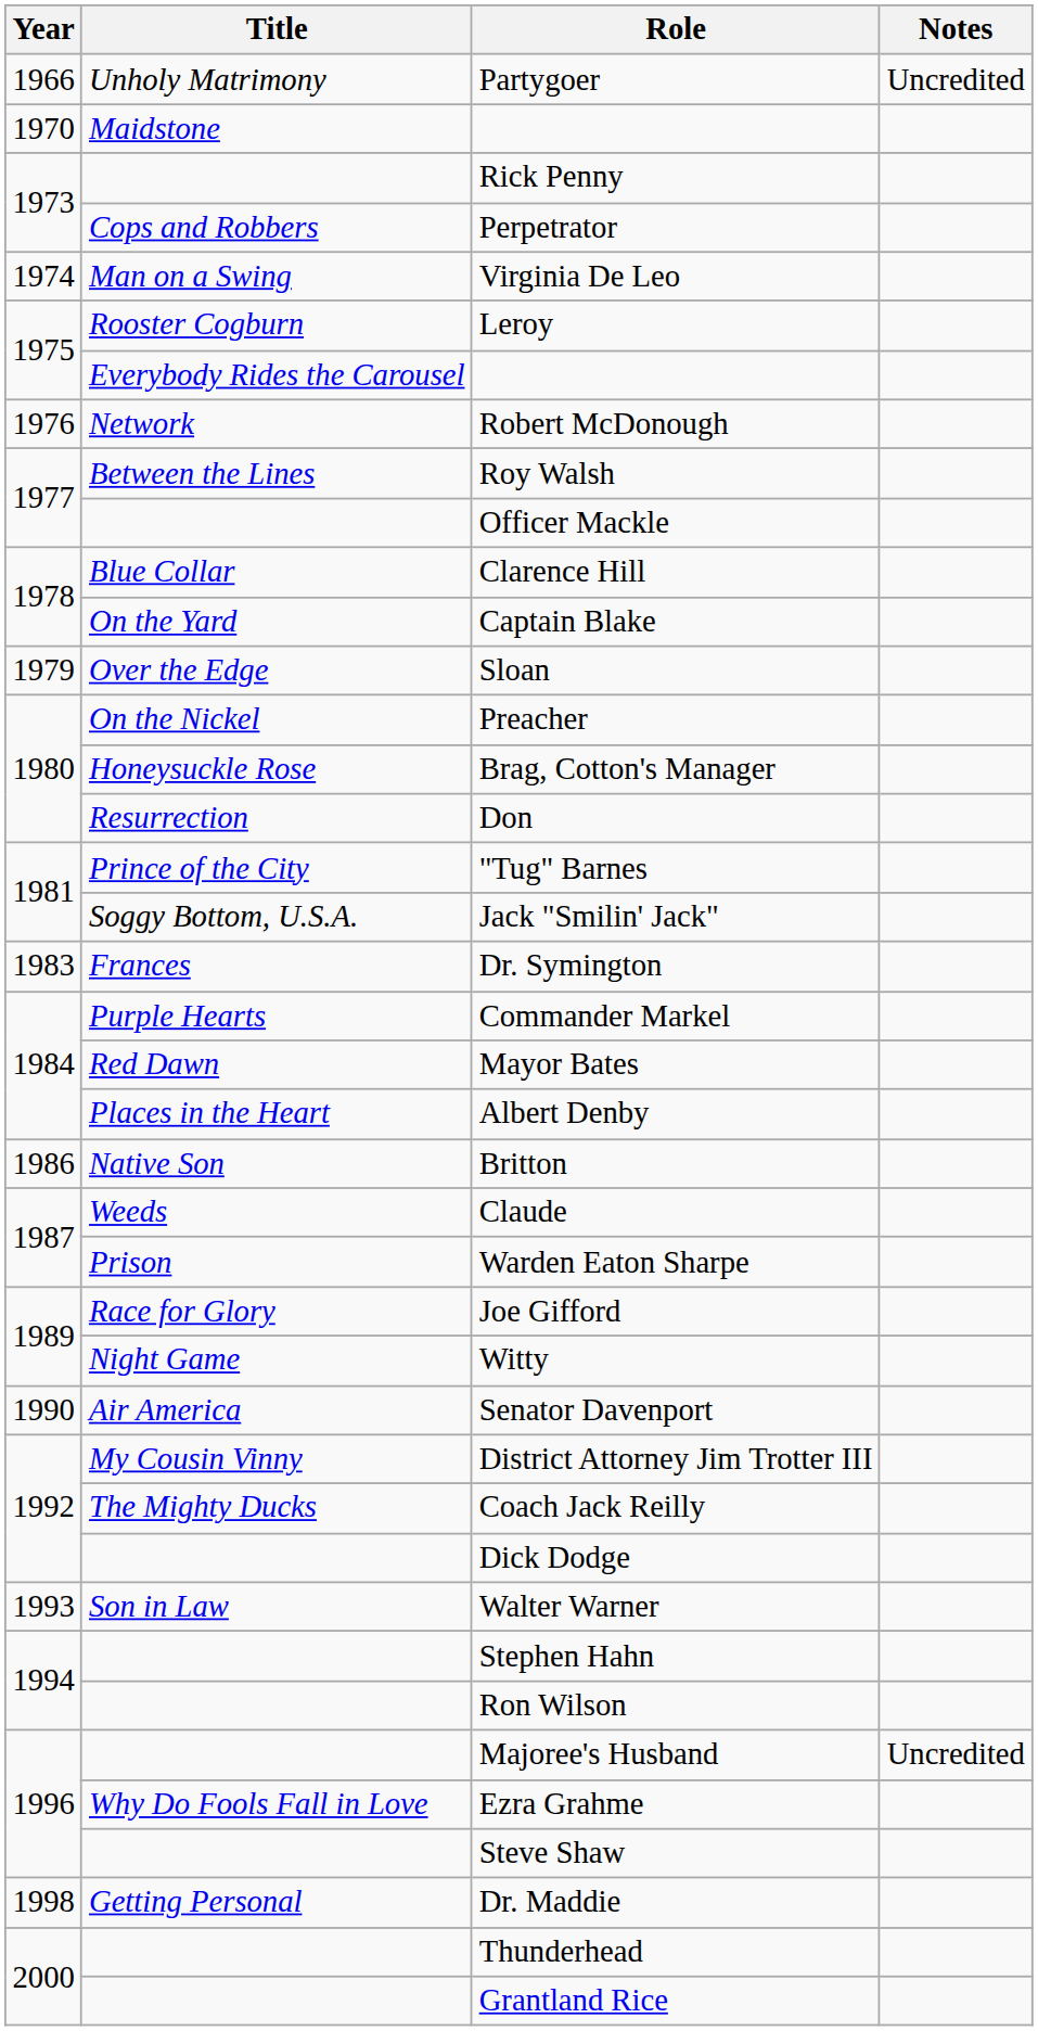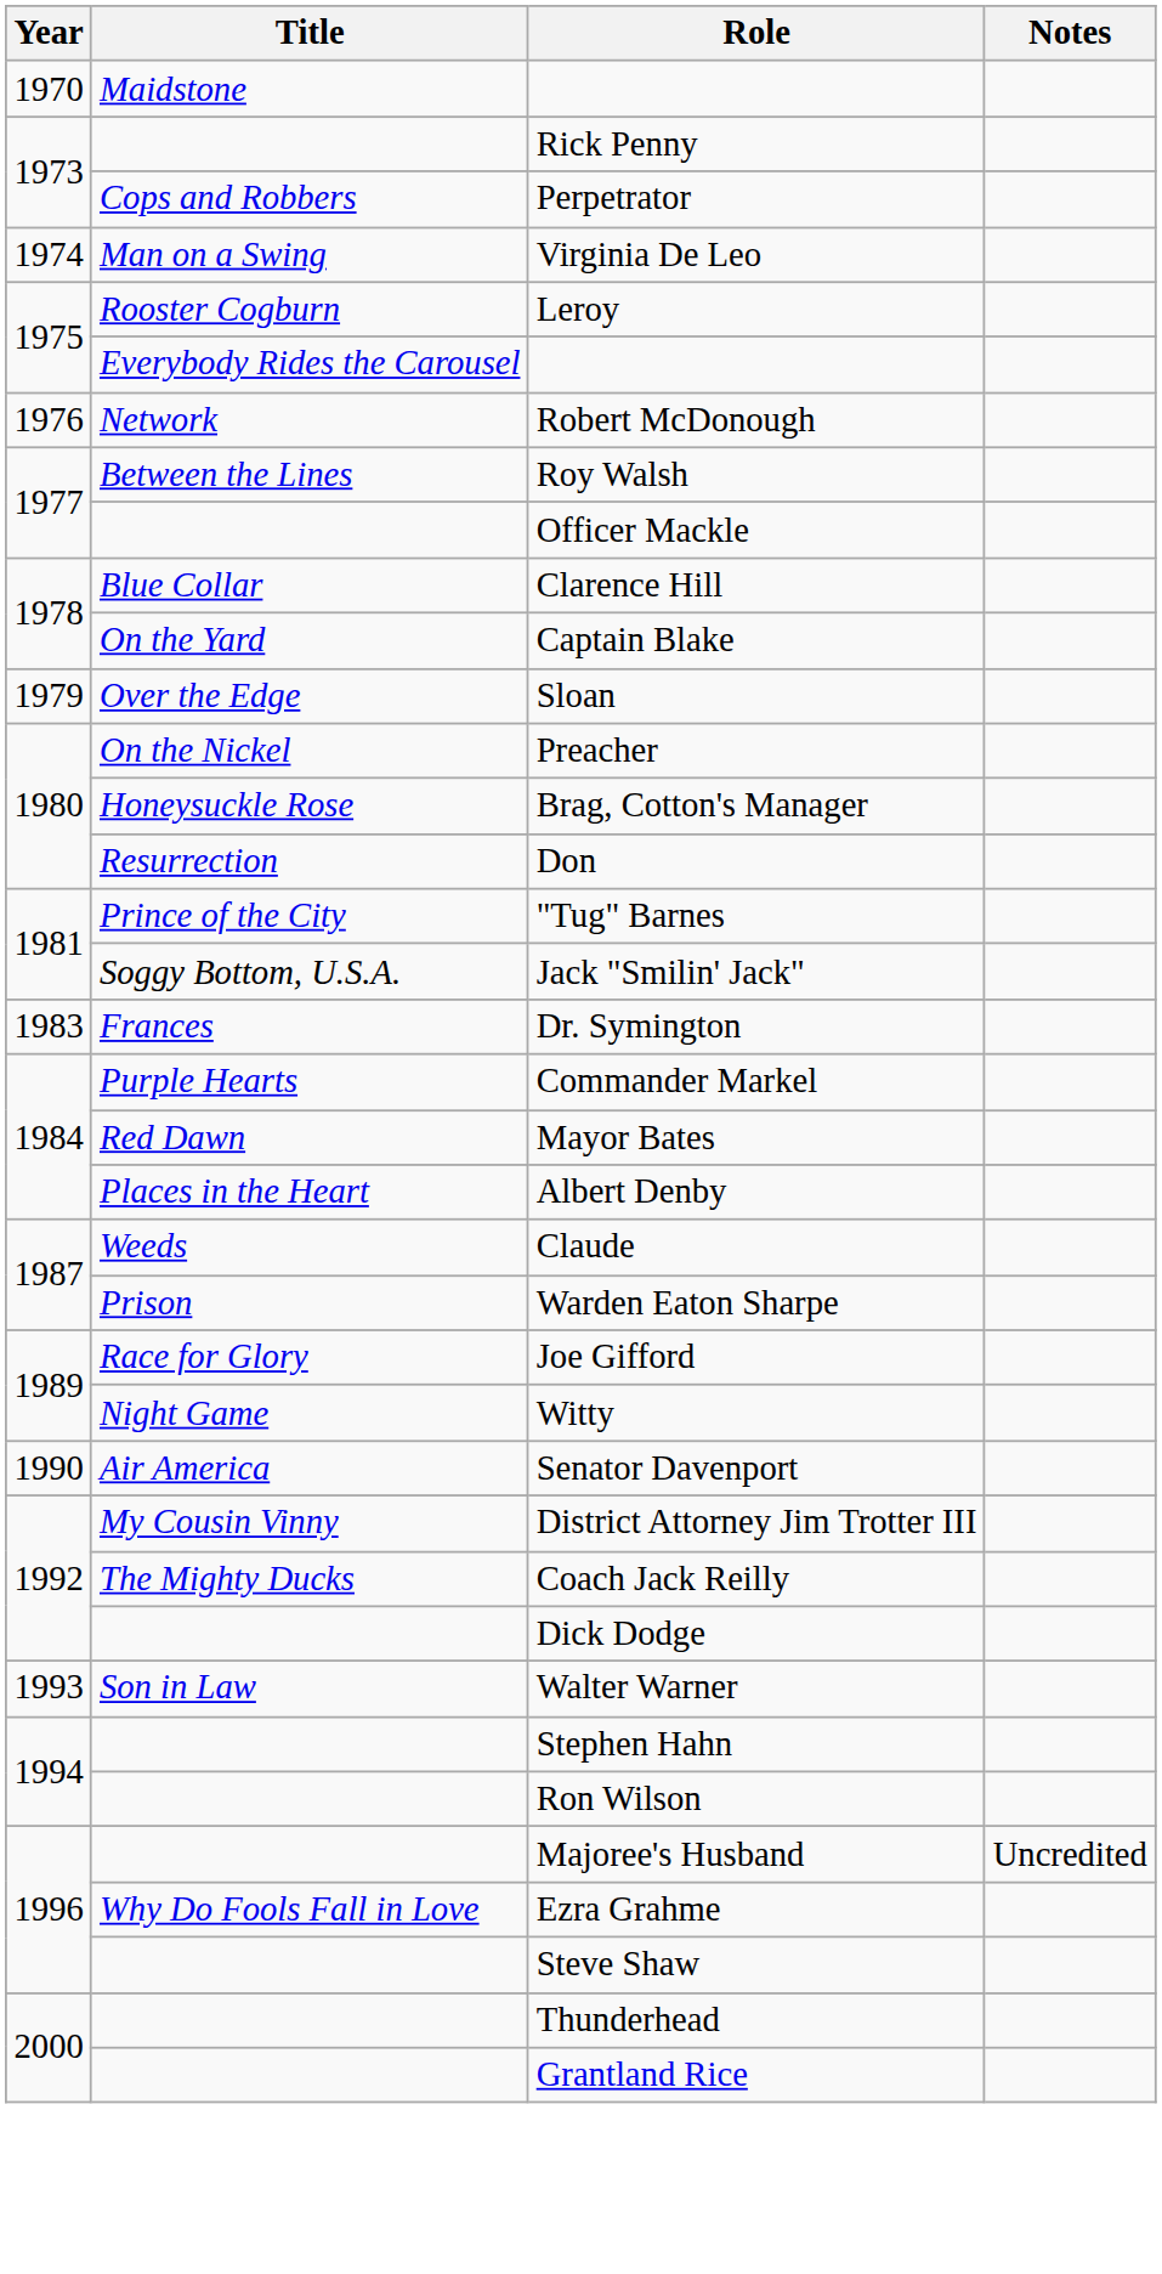 <table class="wikitable sortable">
 <tr>
 <th>Year</th>
 <th>Title</th>
 <th>Role</th>
 <th class = "unsortable">Notes</th>
-</tr>
-<tr>
-<td>1966</td>
-<td><em>Unholy Matrimony</em></td>
-<td>Partygoer</td>
-<td>Uncredited</td>
 </tr>
 <tr>
 <td>1970</td>
 <td><em><a href='#'>Maidstone</a></em></td>
 <td></td>
 <td></td>
 </tr>
 <tr>
 <td rowspan="2">1973</td>
 <td><em></em></td>
 <td>Rick Penny</td>
 <td></td>
 </tr>
 <tr>
 <td><em><a href='#'>Cops and Robbers</a></em></td>
 <td>Perpetrator</td>
 <td></td>
 </tr>
 <tr>
 <td>1974</td>
 <td><em><a href='#'>Man on a Swing</a></em></td>
 <td>Virginia De Leo</td>
 <td></td>
 </tr>
 <tr>
 <td rowspan="2">1975</td>
 <td><em><a href='#'>Rooster Cogburn</a></em></td>
 <td>Leroy</td>
 <td></td>
 </tr>
 <tr>
 <td><em><a href='#'>Everybody Rides the Carousel</a></em></td>
 <td></td>
 <td></td>
 </tr>
 <tr>
 <td>1976</td>
 <td><em><a href='#'>Network</a></em></td>
 <td>Robert McDonough</td>
 <td></td>
 </tr>
 <tr>
 <td rowspan="2">1977</td>
 <td><em><a href='#'>Between the Lines</a></em></td>
 <td>Roy Walsh</td>
 <td></td>
 </tr>
 <tr>
 <td><em></em></td>
 <td>Officer Mackle</td>
 <td></td>
 </tr>
 <tr>
 <td rowspan="2">1978</td>
 <td><em><a href='#'>Blue Collar</a></em></td>
 <td>Clarence Hill</td>
 <td></td>
 </tr>
 <tr>
 <td><em><a href='#'>On the Yard</a></em></td>
 <td>Captain Blake</td>
 <td></td>
 </tr>
 <tr>
 <td>1979</td>
 <td><em><a href='#'>Over the Edge</a></em></td>
 <td>Sloan</td>
 <td></td>
 </tr>
 <tr>
 <td rowspan="3">1980</td>
 <td><em><a href='#'>On the Nickel</a></em></td>
 <td>Preacher</td>
 <td></td>
 </tr>
 <tr>
 <td><em><a href='#'>Honeysuckle Rose</a></em></td>
 <td>Brag, Cotton's Manager</td>
 <td></td>
 </tr>
 <tr>
 <td><em><a href='#'>Resurrection</a></em></td>
 <td>Don</td>
 <td></td>
 </tr>
 <tr>
 <td rowspan="2">1981</td>
 <td><em><a href='#'>Prince of the City</a></em></td>
 <td>"Tug" Barnes</td>
 <td></td>
 </tr>
 <tr>
 <td><em>Soggy Bottom, U.S.A.</em></td>
 <td>Jack "Smilin' Jack"</td>
 <td></td>
 </tr>
 <tr>
 <td>1983</td>
 <td><em><a href='#'>Frances</a></em></td>
 <td>Dr. Symington</td>
 <td></td>
 </tr>
 <tr>
 <td rowspan="3">1984</td>
 <td><em><a href='#'>Purple Hearts</a></em></td>
 <td>Commander Markel</td>
 <td></td>
 </tr>
 <tr>
 <td><em><a href='#'>Red Dawn</a></em></td>
 <td>Mayor Bates</td>
 <td></td>
 </tr>
 <tr>
 <td><em><a href='#'>Places in the Heart</a></em></td>
 <td>Albert Denby</td>
 <td></td>
 </tr>
 <tr>
-<td>1986</td>
-<td><em><a href='#'>Native Son</a></em></td>
-<td>Britton</td>
-<td></td>
-</tr>
-<tr>
 <td rowspan="2">1987</td>
 <td><em><a href='#'>Weeds</a></em></td>
 <td>Claude</td>
 <td></td>
 </tr>
 <tr>
 <td><em><a href='#'>Prison</a></em></td>
 <td>Warden Eaton Sharpe</td>
 <td></td>
 </tr>
 <tr>
 <td rowspan="2">1989</td>
 <td><em> <a href='#'>Race for Glory</a></em></td>
 <td>Joe Gifford</td>
 <td></td>
 </tr>
 <tr>
 <td><em><a href='#'>Night Game</a></em></td>
 <td>Witty</td>
 <td></td>
 </tr>
 <tr>
 <td>1990</td>
 <td><em><a href='#'>Air America</a></em></td>
 <td>Senator Davenport</td>
 <td></td>
 </tr>
 <tr>
 <td rowspan="3">1992</td>
 <td><em><a href='#'>My Cousin Vinny</a></em></td>
 <td>District Attorney Jim Trotter III</td>
 <td></td>
 </tr>
 <tr>
 <td><em><a href='#'>The Mighty Ducks</a></em></td>
 <td>Coach Jack Reilly</td>
 <td></td>
 </tr>
 <tr>
 <td><em></em></td>
 <td>Dick Dodge</td>
 <td></td>
 </tr>
 <tr>
 <td>1993</td>
 <td><em><a href='#'>Son in Law</a></em></td>
 <td>Walter Warner</td>
 <td></td>
 </tr>
 <tr>
 <td rowspan="2">1994</td>
 <td><em></em></td>
 <td>Stephen Hahn</td>
 <td></td>
 </tr>
 <tr>
 <td><em></em></td>
 <td>Ron Wilson</td>
 <td></td>
 </tr>
 <tr>
 <td rowspan="3">1996</td>
 <td><em></em></td>
 <td>Majoree's Husband</td>
 <td>Uncredited</td>
 </tr>
 <tr>
 <td><em><a href='#'>Why Do Fools Fall in Love</a></em></td>
 <td>Ezra Grahme</td>
 <td></td>
 </tr>
 <tr>
 <td><em></em></td>
 <td>Steve Shaw</td>
 <td></td>
 </tr>
 <tr>
-<td>1998</td>
-<td><em><a href='#'>Getting Personal</a></em></td>
-<td>Dr. Maddie</td>
-<td></td>
-</tr>
-<tr>
 <td rowspan="2">2000</td>
 <td><em></em></td>
 <td>Thunderhead</td>
 <td></td>
 </tr>
 <tr>
 <td><em></em></td>
 <td><a href='#'>Grantland Rice</a></td>
 <td></td>
 </tr>
 </table>
